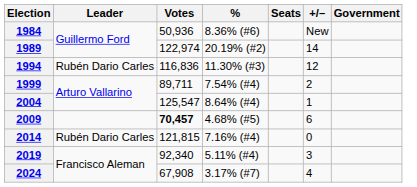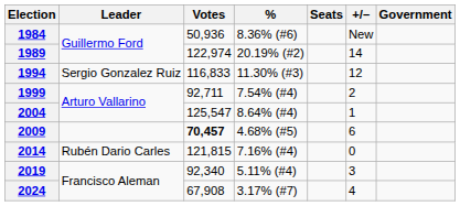 <table class=wikitable style="text-align: left;">
 <tr>
 <th>Election</th>
 <th>Leader</th>
 <th>Votes</th>
 <th>%</th>
 <th>Seats</th>
 <th>+/–</th>
 <th>Government</th>
 </tr>
 <tr>
 <th><a href='#'>1984</a></th>
 <td rowspan=2><a href='#'>Guillermo Ford</a></td>
 <td>50,936</td>
 <td>8.36% (#6)</td>
 <td></td>
 <td>New</td>
 <td></td>
 </tr>
 <tr>
 <th><a href='#'>1989</a></th>
 <td>122,974</td>
 <td>20.19% (#2)</td>
 <td></td>
 <td> 14</td>
 <td></td>
 </tr>
 <tr>
 <th><a href='#'>1994</a></th>
-<td>Rubén Dario Carles</td>
-<td>116,836</td>
+<td>Sergio Gonzalez Ruiz</td>
+<td>116,833</td>
 <td>11.30% (#3)</td>
 <td></td>
 <td> 12</td>
 <td></td>
 </tr>
 <tr>
 <th><a href='#'>1999</a></th>
 <td rowspan=2><a href='#'>Arturo Vallarino</a></td>
-<td>89,711</td>
+<td>92,711</td>
 <td>7.54% (#4)</td>
 <td></td>
 <td> 2</td>
 <td></td>
 </tr>
 <tr>
 <th><a href='#'>2004</a></th>
 <td>125,547</td>
 <td>8.64% (#4)</td>
 <td></td>
 <td> 1</td>
 <td></td>
 </tr>
 <tr>
 <th><a href='#'>2009</a></th>
 <td></td>
 <td><strong>70,457</strong></td>
 <td>4.68% (#5)</td>
 <td></td>
 <td> 6</td>
 <td></td>
 </tr>
 <tr>
 <th><a href='#'>2014</a></th>
 <td>Rubén Dario Carles</td>
 <td>121,815</td>
 <td>7.16% (#4)</td>
 <td></td>
 <td> 0</td>
 <td></td>
 </tr>
 <tr>
 <th><a href='#'>2019</a></th>
 <td rowspan=2>Francisco Aleman</td>
 <td>92,340</td>
 <td>5.11% (#4)</td>
 <td></td>
 <td> 3</td>
 <td></td>
 </tr>
 <tr>
 <th><a href='#'>2024</a></th>
 <td>67,908</td>
 <td>3.17% (#7)</td>
 <td></td>
 <td> 4</td>
 <td></td>
 </tr>
 </table>
